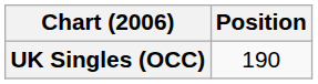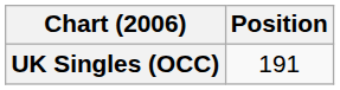 <table class="wikitable plainrowheaders" style="text-align:center">
 <tr>
 <th scope="col">Chart (2006)</th>
 <th scope="col">Position</th>
 </tr>
 <tr>
 <th scope="row">UK Singles (OCC)</th>
-<td>190</td>
+<td>191</td>
 </tr>
 </table>
